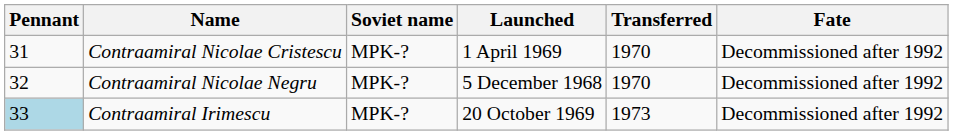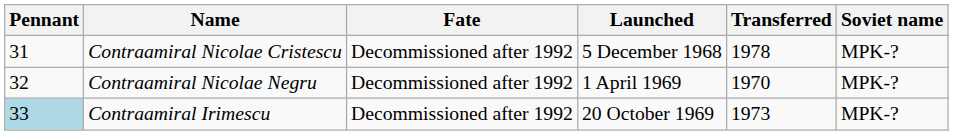 <table class="wikitable ">
 <tr>
 <th>Pennant</th>
 <th>Name</th>
-<th>Soviet name</th>
+<th>Fate</th>
 <th>Launched</th>
 <th>Transferred</th>
-<th>Fate</th>
+<th>Soviet name</th>
 </tr>
 <tr>
 <td>31</td>
 <td><em>Contraamiral Nicolae Cristescu</em></td>
+<td>Decommissioned after 1992</td>
+<td nowrap>5 December 1968</td>
+<td nowrap>1978</td>
 <td>MPK-?</td>
-<td nowrap>1 April 1969</td>
-<td nowrap>1970</td>
-<td>Decommissioned after 1992</td>
 </tr>
 <tr>
 <td>32</td>
 <td><em>Contraamiral Nicolae Negru</em></td>
+<td>Decommissioned after 1992</td>
+<td nowrap>1 April 1969</td>
+<td nowrap>1970</td>
 <td>MPK-?</td>
-<td nowrap>5 December 1968</td>
-<td nowrap>1970</td>
-<td>Decommissioned after 1992</td>
 </tr>
 <tr>
 <td style="background: lightblue;">33</td>
 <td><em>Contraamiral Irimescu</em></td>
-<td>MPK-?</td>
+<td>Decommissioned after 1992</td>
 <td nowrap>20 October 1969</td>
 <td nowrap>1973</td>
-<td>Decommissioned after 1992</td>
+<td>MPK-?</td>
 </tr>
 </table>
